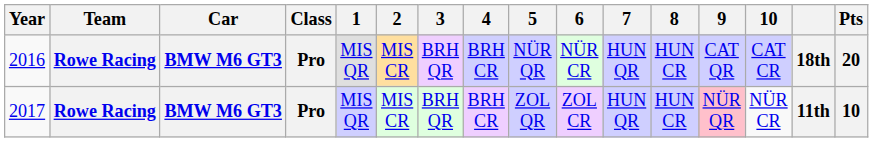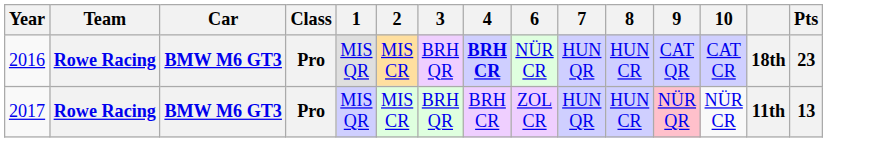 <table class="wikitable" border="1" style="text-align:center; font-size:90%;">
 <tr>
 <th>Year</th>
 <th>Team</th>
 <th>Car</th>
 <th>Class</th>
 <th>1</th>
 <th>2</th>
 <th>3</th>
 <th>4</th>
-<th>5</th>
 <th>6</th>
 <th>7</th>
 <th>8</th>
 <th>9</th>
 <th>10</th>
 <th></th>
 <th>Pts</th>
 </tr>
 <tr>
 <td><a href='#'>2016</a></td>
 <th><a href='#'>Rowe Racing</a></th>
 <th><a href='#'>BMW M6 GT3</a></th>
 <th>Pro</th>
 <td style="background:#DFDFDF;"><a href='#'>MIS<br>QR</a><br></td>
 <td style="background:#FFDF9F;"><a href='#'>MIS<br>CR</a><br></td>
 <td style="background:#EFCFFF;"><a href='#'>BRH<br>QR</a><br></td>
-<td style="background:#CFCFFF;"><a href='#'>BRH<br>CR</a><br></td>
-<td style="background:#CFCFFF;"><a href='#'>NÜR<br>QR</a><br></td>
+<td style="background:#CFCFFF;"><strong><a href='#'>BRH<br>CR</a><br></strong></td>
 <td style="background:#DFFFDF;"><a href='#'>NÜR<br>CR</a><br></td>
 <td style="background:#CFCFFF;"><a href='#'>HUN<br>QR</a><br></td>
 <td style="background:#CFCFFF;"><a href='#'>HUN<br>CR</a><br></td>
 <td style="background:#CFCFFF;"><a href='#'>CAT<br>QR</a><br></td>
 <td style="background:#CFCFFF;"><a href='#'>CAT<br>CR</a><br></td>
 <th>18th</th>
-<th>20</th>
+<th>23</th>
 </tr>
 <tr>
 <td><a href='#'>2017</a></td>
 <th><a href='#'>Rowe Racing</a></th>
 <th><a href='#'>BMW M6 GT3</a></th>
 <th>Pro</th>
 <td style="background:#CFCFFF;"><a href='#'>MIS<br>QR</a><br></td>
 <td style="background:#DFFFDF;"><a href='#'>MIS<br>CR</a><br></td>
 <td style="background:#DFFFDF;"><a href='#'>BRH<br>QR</a><br></td>
 <td style="background:#EFCFFF;"><a href='#'>BRH<br>CR</a><br></td>
-<td style="background:#CFCFFF;"><a href='#'>ZOL<br>QR</a><br></td>
 <td style="background:#EFCFFF;"><a href='#'>ZOL<br>CR</a><br></td>
 <td style="background:#CFCFFF;"><a href='#'>HUN<br>QR</a><br></td>
 <td style="background:#CFCFFF;"><a href='#'>HUN<br>CR</a><br></td>
 <td style="background: pink;"><a href='#'>NÜR<br>QR</a></td>
 <td><a href='#'>NÜR<br>CR</a></td>
 <th>11th</th>
-<th>10</th>
+<th>13</th>
 </tr>
 </table>
